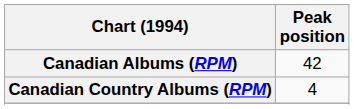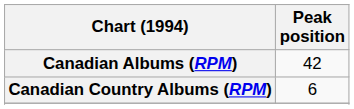 <table class="wikitable sortable plainrowheaders" style="text-align:center">
 <tr>
 <th scope="col">Chart (1994)</th>
 <th scope="col">Peak<br>position</th>
 </tr>
 <tr>
 <th scope="row">Canadian Albums (<em><a href='#'>RPM</a></em>)</th>
 <td>42</td>
 </tr>
 <tr>
 <th scope="row">Canadian Country Albums (<em><a href='#'>RPM</a></em>)</th>
-<td>4</td>
+<td>6</td>
 </tr>
 <tr>
 </tr>
 <tr>
 </tr>
 <tr>
 </tr>
 </table>
